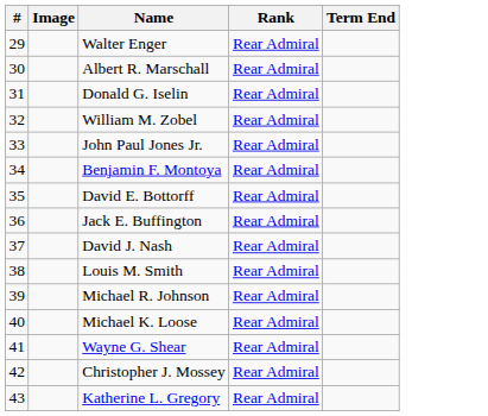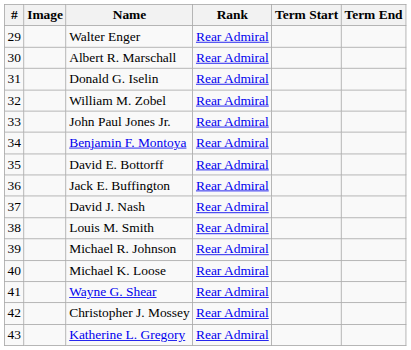 <table class="wikitable">
 <tr>
 <th>#</th>
 <th>Image</th>
 <th>Name</th>
 <th>Rank</th>
+<th>Term Start</th>
 <th>Term End</th>
 </tr>
 <tr>
 <td>29</td>
 <td></td>
 <td>Walter Enger</td>
 <td><a href='#'>Rear Admiral</a></td>
 <td></td>
+<td></td>
 </tr>
 <tr>
 <td>30</td>
 <td></td>
 <td>Albert R. Marschall</td>
 <td><a href='#'>Rear Admiral</a></td>
+<td></td>
 <td></td>
 </tr>
 <tr>
 <td>31</td>
 <td></td>
 <td>Donald G. Iselin</td>
 <td><a href='#'>Rear Admiral</a></td>
 <td></td>
+<td></td>
 </tr>
 <tr>
 <td>32</td>
 <td></td>
 <td>William M. Zobel</td>
 <td><a href='#'>Rear Admiral</a></td>
+<td></td>
 <td></td>
 </tr>
 <tr>
 <td>33</td>
 <td></td>
 <td>John Paul Jones Jr.</td>
 <td><a href='#'>Rear Admiral</a></td>
 <td></td>
+<td></td>
 </tr>
 <tr>
 <td>34</td>
 <td></td>
 <td><a href='#'>Benjamin F. Montoya</a></td>
 <td><a href='#'>Rear Admiral</a></td>
+<td></td>
 <td></td>
 </tr>
 <tr>
 <td>35</td>
 <td></td>
 <td>David E. Bottorff</td>
 <td><a href='#'>Rear Admiral</a></td>
 <td></td>
+<td></td>
 </tr>
 <tr>
 <td>36</td>
 <td></td>
 <td>Jack E. Buffington</td>
 <td><a href='#'>Rear Admiral</a></td>
+<td></td>
 <td></td>
 </tr>
 <tr>
 <td>37</td>
 <td></td>
 <td>David J. Nash</td>
 <td><a href='#'>Rear Admiral</a></td>
 <td></td>
+<td></td>
 </tr>
 <tr>
 <td>38</td>
 <td></td>
 <td>Louis M. Smith</td>
 <td><a href='#'>Rear Admiral</a></td>
+<td></td>
 <td></td>
 </tr>
 <tr>
 <td>39</td>
 <td></td>
 <td>Michael R. Johnson</td>
 <td><a href='#'>Rear Admiral</a></td>
 <td></td>
+<td></td>
 </tr>
 <tr>
 <td>40</td>
 <td></td>
 <td>Michael K. Loose</td>
 <td><a href='#'>Rear Admiral</a></td>
+<td></td>
 <td></td>
 </tr>
 <tr>
 <td>41</td>
 <td></td>
 <td><a href='#'>Wayne G. Shear</a></td>
 <td><a href='#'>Rear Admiral</a></td>
 <td></td>
+<td></td>
 </tr>
 <tr>
 <td>42</td>
 <td></td>
 <td>Christopher J. Mossey</td>
 <td><a href='#'>Rear Admiral</a></td>
+<td></td>
 <td></td>
 </tr>
 <tr>
 <td>43</td>
 <td></td>
 <td><a href='#'>Katherine L. Gregory</a></td>
 <td><a href='#'>Rear Admiral</a></td>
 <td></td>
+<td></td>
 </tr>
 </table>
